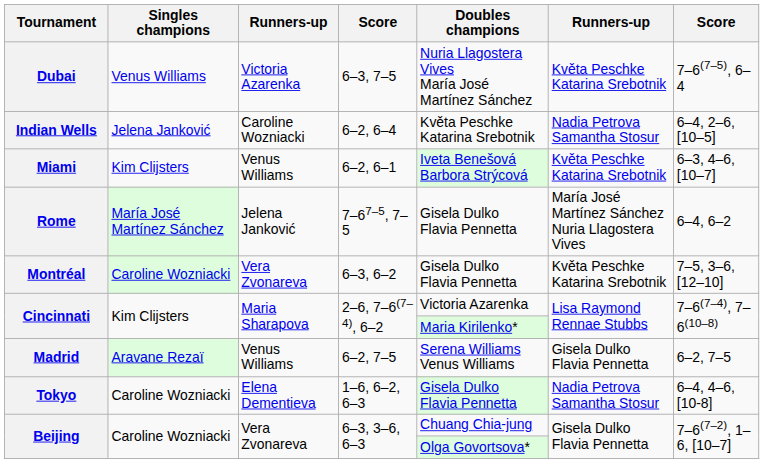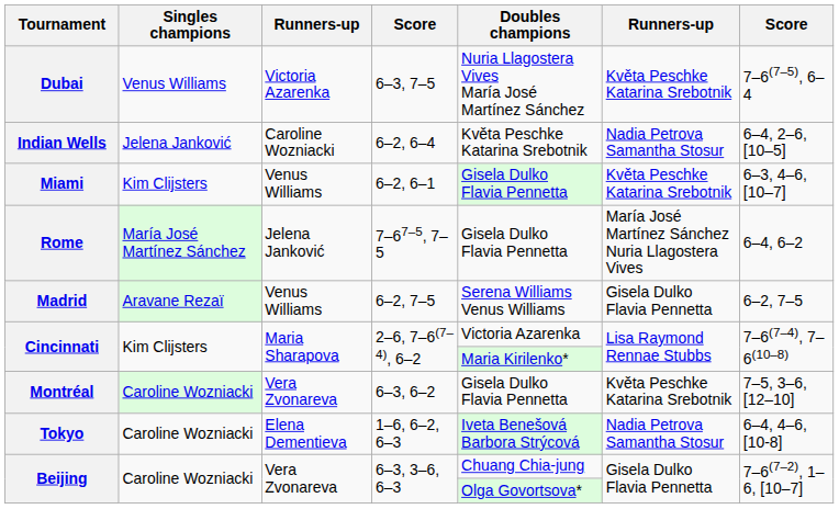 <table class="wikitable plainrowheaders">
 <tr>
 <th scope="col" style="min-width:7em">Tournament</th>
 <th scope="col">Singles champions</th>
 <th scope="col">Runners-up</th>
 <th scope="col">Score</th>
 <th scope="col">Doubles champions</th>
 <th scope="col">Runners-up</th>
 <th scope="col">Score</th>
 </tr>
 <tr>
 <th scope="row"><strong><a href='#'>Dubai</a></strong><br></th>
 <td> <a href='#'>Venus Williams</a></td>
 <td> <a href='#'>Victoria Azarenka</a></td>
 <td>6–3, 7–5</td>
 <td> <a href='#'>Nuria Llagostera Vives</a> <br>  María José Martínez Sánchez</td>
 <td> <a href='#'>Květa Peschke</a> <br>  <a href='#'>Katarina Srebotnik</a></td>
 <td>7–6<sup>(7–5)</sup>, 6–4</td>
 </tr>
 <tr>
 <th scope="row"><strong><a href='#'>Indian Wells</a></strong><br></th>
 <td> <a href='#'>Jelena Janković</a></td>
 <td> Caroline Wozniacki</td>
 <td>6–2, 6–4</td>
 <td> Květa Peschke <br>  Katarina Srebotnik</td>
 <td> <a href='#'>Nadia Petrova</a> <br>  <a href='#'>Samantha Stosur</a></td>
 <td>6–4, 2–6, [10–5]</td>
 </tr>
 <tr>
 <th scope="row"><strong><a href='#'>Miami</a></strong><br></th>
 <td> <a href='#'>Kim Clijsters</a></td>
 <td> Venus Williams</td>
 <td>6–2, 6–1</td>
-<td style="background:#ddfddd"> <a href='#'>Iveta Benešová</a> <br>  <a href='#'>Barbora Strýcová</a></td>
+<td style="background:#ddfddd"> <a href='#'>Gisela Dulko</a> <br>  <a href='#'>Flavia Pennetta</a></td>
 <td> <a href='#'>Květa Peschke</a> <br>  <a href='#'>Katarina Srebotnik</a></td>
 <td>6–3, 4–6, [10–7]</td>
 </tr>
 <tr>
 <th scope="row"><strong><a href='#'>Rome</a></strong><br></th>
 <td style="background:#ddfddd"> <a href='#'>María José Martínez Sánchez</a></td>
 <td> Jelena Janković</td>
 <td>7–6<sup>7–5</sup>, 7–5</td>
 <td> Gisela Dulko <br>  Flavia Pennetta</td>
 <td> María José Martínez Sánchez <br>  Nuria Llagostera Vives</td>
 <td>6–4, 6–2</td>
 </tr>
 <tr>
-<th scope="row"><strong><a href='#'>Montréal</a></strong><br></th>
-<td style="background:#ddfddd"> <a href='#'>Caroline Wozniacki</a></td>
-<td> <a href='#'>Vera Zvonareva</a></td>
-<td>6–3, 6–2</td>
+<th scope="row"><strong><a href='#'>Madrid</a></strong><br></th>
+<td style="background:#ddfddd"> <a href='#'>Aravane Rezaï</a></td>
+<td> Venus Williams</td>
+<td>6–2, 7–5</td>
+<td> <a href='#'>Serena Williams</a> <br>  Venus Williams</td>
 <td> Gisela Dulko <br>  Flavia Pennetta</td>
-<td> Květa Peschke <br>  Katarina Srebotnik</td>
-<td>7–5, 3–6, [12–10]</td>
+<td>6–2, 7–5</td>
 </tr>
 <tr>
 <th scope="row" rowspan=2><strong><a href='#'>Cincinnati</a></strong><br></th>
 <td rowspan="2"> Kim Clijsters</td>
 <td rowspan="2"> <a href='#'>Maria Sharapova</a></td>
 <td rowspan="2">2–6, 7–6<sup>(7–4)</sup>, 6–2</td>
 <td> Victoria Azarenka</td>
 <td rowspan="2"> <a href='#'>Lisa Raymond</a> <br>  <a href='#'>Rennae Stubbs</a></td>
 <td rowspan="2">7–6<sup>(7–4)</sup>, 7–6<sup>(10–8)</sup></td>
 </tr>
 <tr>
 <td style="background:#ddfddd"> <a href='#'>Maria Kirilenko</a>*</td>
 </tr>
 <tr>
-<th scope="row"><strong><a href='#'>Madrid</a></strong><br></th>
-<td style="background:#ddfddd"> <a href='#'>Aravane Rezaï</a></td>
-<td> Venus Williams</td>
-<td>6–2, 7–5</td>
-<td> <a href='#'>Serena Williams</a> <br>  Venus Williams</td>
+<th scope="row"><strong><a href='#'>Montréal</a></strong><br></th>
+<td style="background:#ddfddd"> <a href='#'>Caroline Wozniacki</a></td>
+<td> <a href='#'>Vera Zvonareva</a></td>
+<td>6–3, 6–2</td>
 <td> Gisela Dulko <br>  Flavia Pennetta</td>
-<td>6–2, 7–5</td>
+<td> Květa Peschke <br>  Katarina Srebotnik</td>
+<td>7–5, 3–6, [12–10]</td>
 </tr>
 <tr>
 <th scope="row"><strong><a href='#'>Tokyo</a></strong><br></th>
 <td> Caroline Wozniacki</td>
 <td> <a href='#'>Elena Dementieva</a></td>
 <td>1–6, 6–2, 6–3</td>
-<td style="background:#ddfddd"> <a href='#'>Gisela Dulko</a> <br>  <a href='#'>Flavia Pennetta</a></td>
+<td style="background:#ddfddd"> <a href='#'>Iveta Benešová</a> <br>  <a href='#'>Barbora Strýcová</a></td>
 <td> <a href='#'>Nadia Petrova</a> <br>  <a href='#'>Samantha Stosur</a></td>
 <td>6–4, 4–6, [10-8]</td>
 </tr>
 <tr>
 <th scope="row" rowspan=2><strong><a href='#'>Beijing</a></strong><br></th>
 <td rowspan="2"> Caroline Wozniacki</td>
 <td rowspan="2"> Vera Zvonareva</td>
 <td rowspan="2">6–3, 3–6, 6–3</td>
 <td> <a href='#'>Chuang Chia-jung</a></td>
 <td rowspan="2"> Gisela Dulko <br>  Flavia Pennetta</td>
 <td rowspan="2">7–6<sup>(7–2)</sup>, 1–6, [10–7]</td>
 </tr>
 <tr>
 <td style="background:#ddfddd"> <a href='#'>Olga Govortsova</a>*</td>
 </tr>
 </table>
